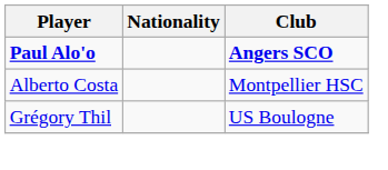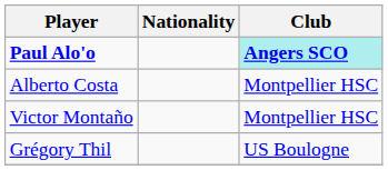 <table class="wikitable" style="font-size:95%">
 <tr>
 <th>Player</th>
 <th>Nationality</th>
 <th>Club</th>
 </tr>
 <tr --->
 <td><strong><a href='#'>Paul Alo'o</a></strong></td>
 <td><strong></strong></td>
-<td> <strong><a href='#'>Angers SCO</a></strong></td>
+<td style="background: paleturquoise;"> <strong><a href='#'>Angers SCO</a></strong></td>
 </tr>
 <tr>
 <td><a href='#'>Alberto Costa</a></td>
+<td></td>
+<td> <a href='#'>Montpellier HSC</a></td>
+</tr>
+<tr>
+<td><a href='#'>Victor Montaño</a></td>
 <td></td>
 <td> <a href='#'>Montpellier HSC</a></td>
 </tr>
 <tr>
 <td><a href='#'>Grégory Thil</a></td>
 <td></td>
 <td> <a href='#'>US Boulogne</a></td>
 </tr>
 <tr>
 </tr>
 </table>
